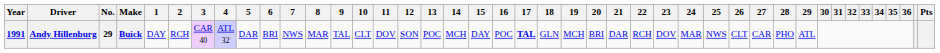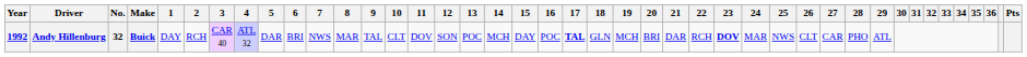 <table class="wikitable" style="text-align:center; font-size:75%">
 <tr>
 <th>Year</th>
 <th>Driver</th>
 <th>No.</th>
 <th>Make</th>
 <th>1</th>
 <th>2</th>
 <th>3</th>
 <th>4</th>
 <th>5</th>
 <th>6</th>
 <th>7</th>
 <th>8</th>
 <th>9</th>
 <th>10</th>
 <th>11</th>
 <th>12</th>
 <th>13</th>
 <th>14</th>
 <th>15</th>
 <th>16</th>
 <th>17</th>
 <th>18</th>
 <th>19</th>
 <th>20</th>
 <th>21</th>
 <th>22</th>
 <th>23</th>
 <th>24</th>
 <th>25</th>
 <th>26</th>
 <th>27</th>
 <th>28</th>
 <th>29</th>
 <th>30</th>
 <th>31</th>
 <th>32</th>
 <th>33</th>
 <th>34</th>
 <th>35</th>
 <th>36</th>
 <th></th>
 <th>Pts</th>
 </tr>
 <tr>
-<th><a href='#'>1991</a></th>
+<th><a href='#'>1992</a></th>
 <th><a href='#'>Andy Hillenburg</a></th>
-<th>29</th>
+<th>32</th>
 <th><a href='#'>Buick</a></th>
 <td><a href='#'>DAY</a></td>
 <td><a href='#'>RCH</a></td>
 <td style="background:#EFCFFF;"><a href='#'>CAR</a><br><small>40</small></td>
 <td style="background:#CFCFFF;"><a href='#'>ATL</a><br><small>32</small></td>
 <td><a href='#'>DAR</a></td>
 <td><a href='#'>BRI</a></td>
 <td><a href='#'>NWS</a></td>
 <td><a href='#'>MAR</a></td>
 <td><a href='#'>TAL</a></td>
 <td><a href='#'>CLT</a></td>
 <td><a href='#'>DOV</a></td>
 <td><a href='#'>SON</a></td>
 <td><a href='#'>POC</a></td>
 <td><a href='#'>MCH</a></td>
 <td><a href='#'>DAY</a></td>
 <td><a href='#'>POC</a></td>
 <td><strong><a href='#'>TAL</a></strong></td>
 <td><a href='#'>GLN</a></td>
 <td><a href='#'>MCH</a></td>
 <td><a href='#'>BRI</a></td>
 <td><a href='#'>DAR</a></td>
 <td><a href='#'>RCH</a></td>
-<td><a href='#'>DOV</a></td>
+<td><strong><a href='#'>DOV</a></strong></td>
 <td><a href='#'>MAR</a></td>
 <td><a href='#'>NWS</a></td>
 <td><a href='#'>CLT</a></td>
 <td><a href='#'>CAR</a></td>
 <td><a href='#'>PHO</a></td>
 <td><a href='#'>ATL</a></td>
 <td colspan=7></td>
 <th></th>
 <th></th>
 </tr>
 </table>
